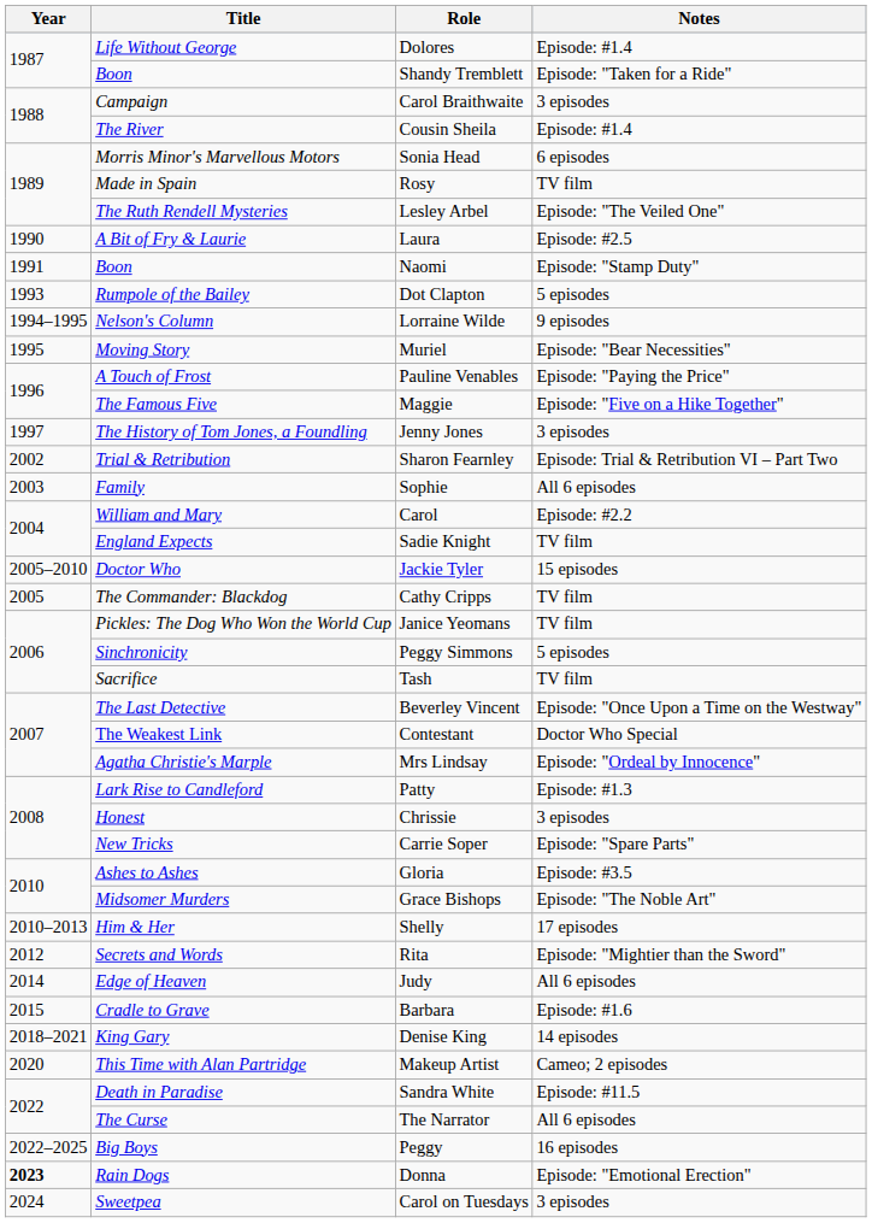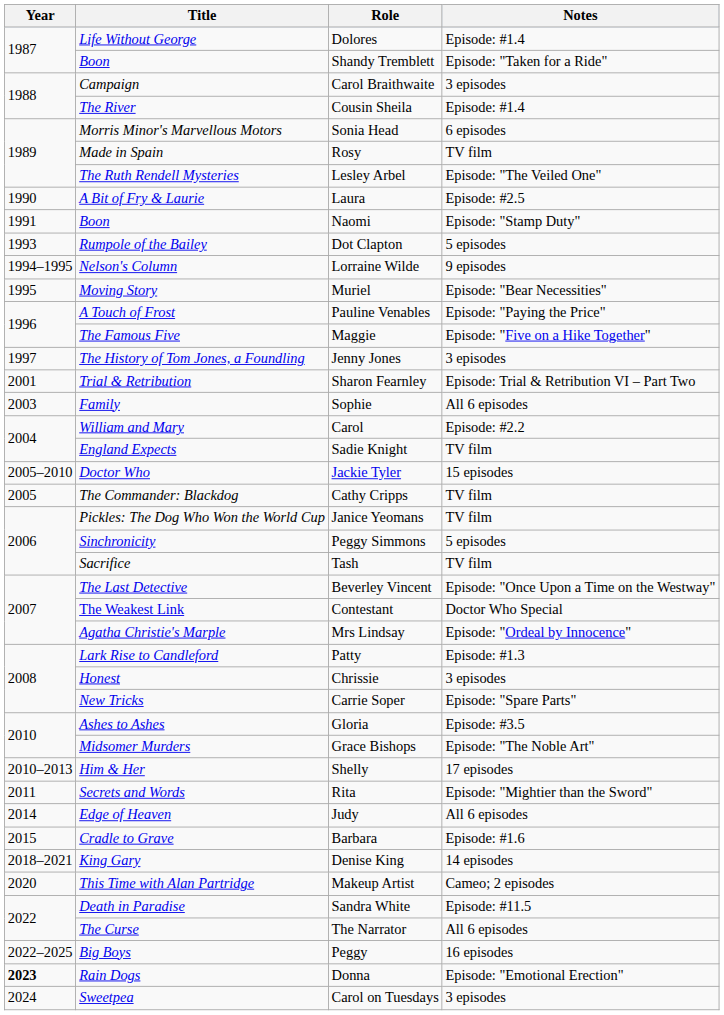 <table class="wikitable sortable">
 <tr style="background:#b0c4de; text-align:center;">
 <th>Year</th>
 <th>Title</th>
 <th>Role</th>
 <th class="unsortable">Notes</th>
 </tr>
 <tr>
 <td rowspan="2">1987</td>
 <td><em><a href='#'>Life Without George</a></em></td>
 <td>Dolores</td>
 <td>Episode: #1.4</td>
 </tr>
 <tr>
 <td><em> <a href='#'>Boon</a></em></td>
 <td>Shandy Tremblett</td>
 <td>Episode: "Taken for a Ride"</td>
 </tr>
 <tr>
 <td rowspan="2">1988</td>
 <td><em>Campaign</em></td>
 <td>Carol Braithwaite</td>
 <td>3 episodes</td>
 </tr>
 <tr>
 <td><em><a href='#'>The River</a></em></td>
 <td>Cousin Sheila</td>
 <td>Episode: #1.4</td>
 </tr>
 <tr>
 <td rowspan="3">1989</td>
 <td><em>Morris Minor's Marvellous Motors</em></td>
 <td>Sonia Head</td>
 <td>6 episodes</td>
 </tr>
 <tr>
 <td><em>Made in Spain</em></td>
 <td>Rosy</td>
 <td>TV film</td>
 </tr>
 <tr>
 <td><em><a href='#'>The Ruth Rendell Mysteries</a></em></td>
 <td>Lesley Arbel</td>
 <td>Episode: "The Veiled One"</td>
 </tr>
 <tr>
 <td>1990</td>
 <td><em><a href='#'>A Bit of Fry & Laurie</a></em></td>
 <td>Laura</td>
 <td>Episode: #2.5</td>
 </tr>
 <tr>
 <td>1991</td>
 <td><em> <a href='#'>Boon</a></em></td>
 <td>Naomi</td>
 <td>Episode: "Stamp Duty"</td>
 </tr>
 <tr>
 <td>1993</td>
 <td><em><a href='#'>Rumpole of the Bailey</a></em></td>
 <td>Dot Clapton</td>
 <td>5 episodes</td>
 </tr>
 <tr>
 <td>1994–1995</td>
 <td><em><a href='#'>Nelson's Column</a></em></td>
 <td>Lorraine Wilde</td>
 <td>9 episodes</td>
 </tr>
 <tr>
 <td>1995</td>
 <td><em><a href='#'>Moving Story</a></em></td>
 <td>Muriel</td>
 <td>Episode: "Bear Necessities"</td>
 </tr>
 <tr>
 <td rowspan="2">1996</td>
 <td><em><a href='#'>A Touch of Frost</a></em></td>
 <td>Pauline Venables</td>
 <td>Episode: "Paying the Price"</td>
 </tr>
 <tr>
 <td><em><a href='#'>The Famous Five</a></em></td>
 <td>Maggie</td>
 <td>Episode: "<a href='#'>Five on a Hike Together</a>"</td>
 </tr>
 <tr>
 <td>1997</td>
 <td><em><a href='#'>The History of Tom Jones, a Foundling</a></em></td>
 <td>Jenny Jones</td>
 <td>3 episodes</td>
 </tr>
 <tr>
-<td>2002</td>
+<td>2001</td>
 <td><em><a href='#'>Trial & Retribution</a></em></td>
 <td>Sharon Fearnley</td>
 <td>Episode: Trial & Retribution VI – Part Two</td>
 </tr>
 <tr>
 <td>2003</td>
 <td><em><a href='#'>Family</a></em></td>
 <td>Sophie</td>
 <td>All 6 episodes</td>
 </tr>
 <tr>
 <td rowspan="2">2004</td>
 <td><em><a href='#'>William and Mary</a></em></td>
 <td>Carol</td>
 <td>Episode: #2.2</td>
 </tr>
 <tr>
 <td><em><a href='#'>England Expects</a></em></td>
 <td>Sadie Knight</td>
 <td>TV film</td>
 </tr>
 <tr>
 <td>2005–2010</td>
 <td><em><a href='#'>Doctor Who</a></em></td>
 <td><a href='#'>Jackie Tyler</a></td>
 <td>15 episodes</td>
 </tr>
 <tr>
 <td>2005</td>
 <td><em>The Commander: Blackdog</em></td>
 <td>Cathy Cripps</td>
 <td>TV film</td>
 </tr>
 <tr>
 <td rowspan="3">2006</td>
 <td><em>Pickles: The Dog Who Won the World Cup</em></td>
 <td>Janice Yeomans</td>
 <td>TV film</td>
 </tr>
 <tr>
 <td><em><a href='#'>Sinchronicity</a></em></td>
 <td>Peggy Simmons</td>
 <td>5 episodes</td>
 </tr>
 <tr>
 <td><em>Sacrifice</em></td>
 <td>Tash</td>
 <td>TV film</td>
 </tr>
 <tr>
 <td rowspan="3">2007</td>
 <td><em><a href='#'>The Last Detective</a></em></td>
 <td>Beverley Vincent</td>
 <td>Episode: "Once Upon a Time on the Westway"</td>
 </tr>
 <tr>
 <td><a href='#'>The Weakest Link</a></td>
 <td>Contestant</td>
 <td>Doctor Who Special</td>
 </tr>
 <tr>
 <td><em><a href='#'>Agatha Christie's Marple</a></em></td>
 <td>Mrs Lindsay</td>
 <td>Episode: "<a href='#'>Ordeal by Innocence</a>"</td>
 </tr>
 <tr>
 <td rowspan="3">2008</td>
 <td><em><a href='#'>Lark Rise to Candleford</a></em></td>
 <td>Patty</td>
 <td>Episode: #1.3</td>
 </tr>
 <tr>
 <td><em><a href='#'>Honest</a></em></td>
 <td>Chrissie</td>
 <td>3 episodes</td>
 </tr>
 <tr>
 <td><em><a href='#'>New Tricks</a></em></td>
 <td>Carrie Soper</td>
 <td>Episode: "Spare Parts"</td>
 </tr>
 <tr>
 <td rowspan="2">2010</td>
 <td><em><a href='#'>Ashes to Ashes</a></em></td>
 <td>Gloria</td>
 <td>Episode: #3.5</td>
 </tr>
 <tr>
 <td><em><a href='#'>Midsomer Murders</a></em></td>
 <td>Grace Bishops</td>
 <td>Episode: "The Noble Art"</td>
 </tr>
 <tr>
 <td>2010–2013</td>
 <td><em><a href='#'>Him & Her</a></em></td>
 <td>Shelly</td>
 <td>17 episodes</td>
 </tr>
 <tr>
-<td>2012</td>
+<td>2011</td>
 <td><em><a href='#'>Secrets and Words</a></em></td>
 <td>Rita</td>
 <td>Episode: "Mightier than the Sword"</td>
 </tr>
 <tr>
 <td>2014</td>
 <td><em><a href='#'>Edge of Heaven</a></em></td>
 <td>Judy</td>
 <td>All 6 episodes</td>
 </tr>
 <tr>
 <td>2015</td>
 <td><em><a href='#'>Cradle to Grave</a></em></td>
 <td>Barbara</td>
 <td>Episode: #1.6</td>
 </tr>
 <tr>
 <td>2018–2021</td>
 <td><em><a href='#'>King Gary</a></em></td>
 <td>Denise King</td>
 <td>14 episodes</td>
 </tr>
 <tr>
 <td>2020</td>
 <td><em><a href='#'>This Time with Alan Partridge</a></em></td>
 <td>Makeup Artist</td>
 <td>Cameo; 2 episodes</td>
 </tr>
 <tr>
 <td rowspan="2">2022</td>
 <td><em><a href='#'>Death in Paradise</a></em></td>
 <td>Sandra White</td>
 <td>Episode: #11.5</td>
 </tr>
 <tr>
 <td><em><a href='#'>The Curse</a></em></td>
 <td>The Narrator</td>
 <td>All 6 episodes</td>
 </tr>
 <tr>
 <td>2022–2025</td>
 <td><em><a href='#'>Big Boys</a></em></td>
 <td>Peggy</td>
 <td>16 episodes</td>
 </tr>
 <tr>
 <td><strong>2023</strong></td>
 <td><em><a href='#'>Rain Dogs</a></em></td>
 <td>Donna</td>
 <td>Episode: "Emotional Erection"</td>
 </tr>
 <tr>
 <td>2024</td>
 <td><em><a href='#'>Sweetpea</a></em></td>
 <td>Carol on Tuesdays</td>
 <td>3 episodes</td>
 </tr>
 </table>
